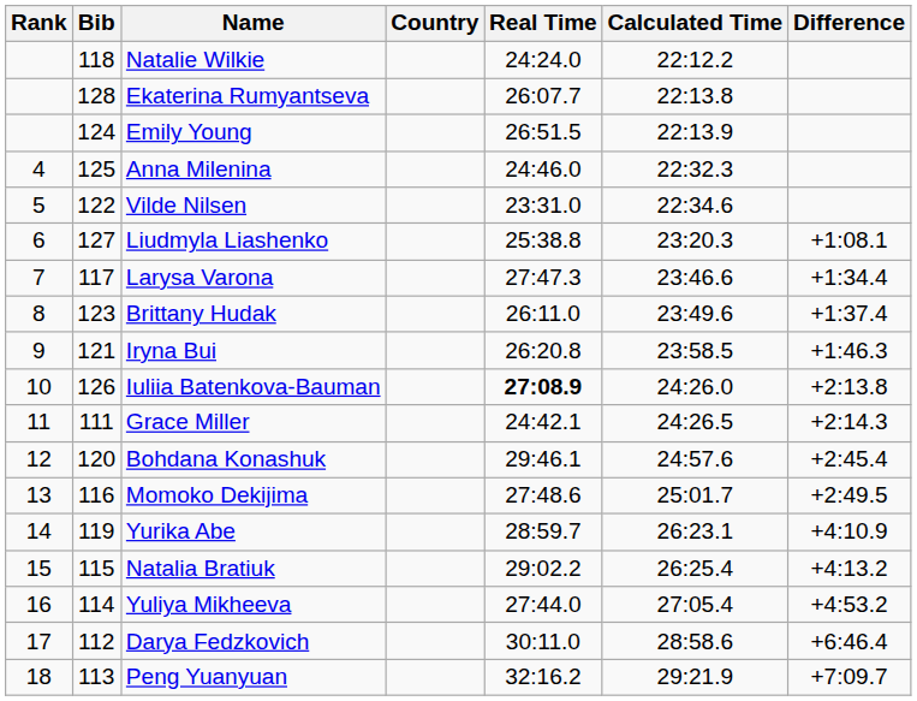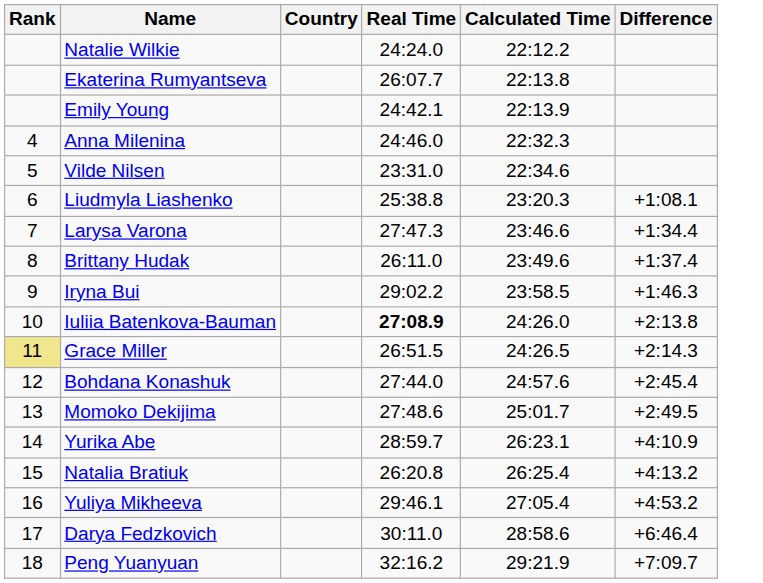 <table class="wikitable sortable" style="text-align:center">
 <tr>
 <th>Rank</th>
-<th>Bib</th>
 <th>Name</th>
 <th>Country</th>
 <th>Real Time</th>
 <th>Calculated Time</th>
 <th>Difference</th>
 </tr>
 <tr>
 <td></td>
-<td>118</td>
 <td align="left"><a href='#'>Natalie Wilkie</a></td>
 <td align="left"></td>
 <td>24:24.0</td>
 <td>22:12.2</td>
 <td></td>
 </tr>
 <tr>
 <td></td>
-<td>128</td>
 <td align="left"><a href='#'>Ekaterina Rumyantseva</a></td>
 <td align="left"></td>
 <td>26:07.7</td>
 <td>22:13.8</td>
 <td></td>
 </tr>
 <tr>
 <td></td>
-<td>124</td>
 <td align="left"><a href='#'>Emily Young</a></td>
 <td align="left"></td>
-<td>26:51.5</td>
+<td>24:42.1</td>
 <td>22:13.9</td>
 <td></td>
 </tr>
 <tr>
 <td>4</td>
-<td>125</td>
 <td align="left"><a href='#'>Anna Milenina</a></td>
 <td align="left"></td>
 <td>24:46.0</td>
 <td>22:32.3</td>
 <td></td>
 </tr>
 <tr>
 <td>5</td>
-<td>122</td>
 <td align="left"><a href='#'>Vilde Nilsen</a></td>
 <td align="left"></td>
 <td>23:31.0</td>
 <td>22:34.6</td>
 <td></td>
 </tr>
 <tr>
 <td>6</td>
-<td>127</td>
 <td align="left"><a href='#'>Liudmyla Liashenko</a></td>
 <td align="left"></td>
 <td>25:38.8</td>
 <td>23:20.3</td>
 <td>+1:08.1</td>
 </tr>
 <tr>
 <td>7</td>
-<td>117</td>
 <td align="left"><a href='#'>Larysa Varona</a></td>
 <td align="left"></td>
 <td>27:47.3</td>
 <td>23:46.6</td>
 <td>+1:34.4</td>
 </tr>
 <tr>
 <td>8</td>
-<td>123</td>
 <td align="left"><a href='#'>Brittany Hudak</a></td>
 <td align="left"></td>
 <td>26:11.0</td>
 <td>23:49.6</td>
 <td>+1:37.4</td>
 </tr>
 <tr>
 <td>9</td>
-<td>121</td>
 <td align="left"><a href='#'>Iryna Bui</a></td>
 <td align="left"></td>
-<td>26:20.8</td>
+<td>29:02.2</td>
 <td>23:58.5</td>
 <td>+1:46.3</td>
 </tr>
 <tr>
 <td>10</td>
-<td>126</td>
 <td align="left"><a href='#'>Iuliia Batenkova-Bauman</a></td>
 <td align="left"></td>
 <td><strong>27:08.9</strong></td>
 <td>24:26.0</td>
 <td>+2:13.8</td>
 </tr>
 <tr>
-<td>11</td>
-<td>111</td>
+<td style="background: khaki;">11</td>
 <td align="left"><a href='#'>Grace Miller</a></td>
 <td align="left"></td>
-<td>24:42.1</td>
+<td>26:51.5</td>
 <td>24:26.5</td>
 <td>+2:14.3</td>
 </tr>
 <tr>
 <td>12</td>
-<td>120</td>
 <td align="left"><a href='#'>Bohdana Konashuk</a></td>
 <td align="left"></td>
-<td>29:46.1</td>
+<td>27:44.0</td>
 <td>24:57.6</td>
 <td>+2:45.4</td>
 </tr>
 <tr>
 <td>13</td>
-<td>116</td>
 <td align="left"><a href='#'>Momoko Dekijima</a></td>
 <td align="left"></td>
 <td>27:48.6</td>
 <td>25:01.7</td>
 <td>+2:49.5</td>
 </tr>
 <tr>
 <td>14</td>
-<td>119</td>
 <td align="left"><a href='#'>Yurika Abe</a></td>
 <td align="left"></td>
 <td>28:59.7</td>
 <td>26:23.1</td>
 <td>+4:10.9</td>
 </tr>
 <tr>
 <td>15</td>
-<td>115</td>
 <td align="left"><a href='#'>Natalia Bratiuk</a></td>
 <td align="left"></td>
-<td>29:02.2</td>
+<td>26:20.8</td>
 <td>26:25.4</td>
 <td>+4:13.2</td>
 </tr>
 <tr>
 <td>16</td>
-<td>114</td>
 <td align="left"><a href='#'>Yuliya Mikheeva</a></td>
 <td align="left"></td>
-<td>27:44.0</td>
+<td>29:46.1</td>
 <td>27:05.4</td>
 <td>+4:53.2</td>
 </tr>
 <tr>
 <td>17</td>
-<td>112</td>
 <td align="left"><a href='#'>Darya Fedzkovich</a></td>
 <td align="left"></td>
 <td>30:11.0</td>
 <td>28:58.6</td>
 <td>+6:46.4</td>
 </tr>
 <tr>
 <td>18</td>
-<td>113</td>
 <td align="left"><a href='#'>Peng Yuanyuan</a></td>
 <td align="left"></td>
 <td>32:16.2</td>
 <td>29:21.9</td>
 <td>+7:09.7</td>
 </tr>
 </table>
